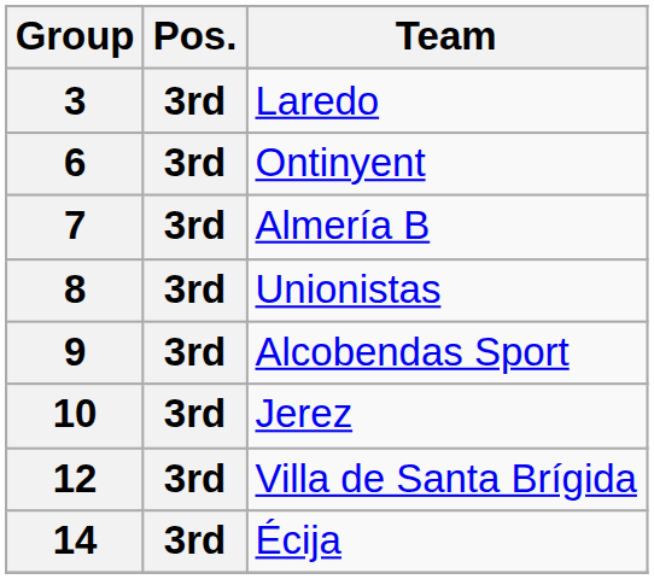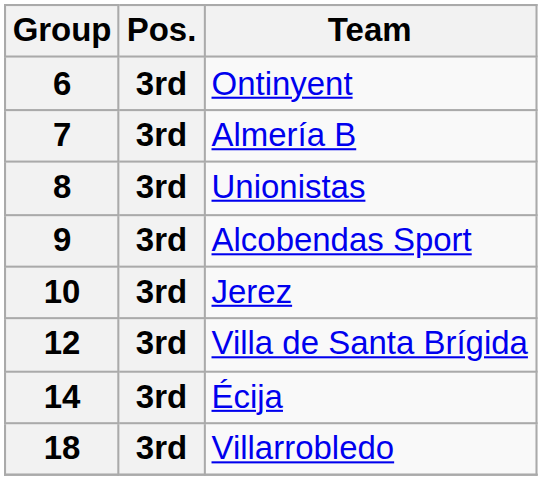 <table class="wikitable">
 <tr>
 <th>Group</th>
 <th>Pos.</th>
 <th>Team</th>
-</tr>
-<tr>
-<th>3</th>
-<th>3rd</th>
-<td><a href='#'>Laredo</a></td>
 </tr>
 <tr>
 <th>6</th>
 <th>3rd</th>
 <td><a href='#'>Ontinyent</a></td>
 </tr>
 <tr>
 <th>7</th>
 <th>3rd</th>
 <td><a href='#'>Almería B</a></td>
 </tr>
 <tr>
 <th>8</th>
 <th>3rd</th>
 <td><a href='#'>Unionistas</a></td>
 </tr>
 <tr>
 <th>9</th>
 <th>3rd</th>
 <td><a href='#'>Alcobendas Sport</a></td>
 </tr>
 <tr>
 <th>10</th>
 <th>3rd</th>
 <td><a href='#'>Jerez</a></td>
 </tr>
 <tr>
 <th>12</th>
 <th>3rd</th>
 <td><a href='#'>Villa de Santa Brígida</a></td>
 </tr>
 <tr>
 <th>14</th>
 <th>3rd</th>
 <td><a href='#'>Écija</a></td>
 </tr>
 <tr>
+<th>18</th>
+<th>3rd</th>
+<td><a href='#'>Villarrobledo</a></td>
+</tr>
+<tr>
 </tr>
 </table>
